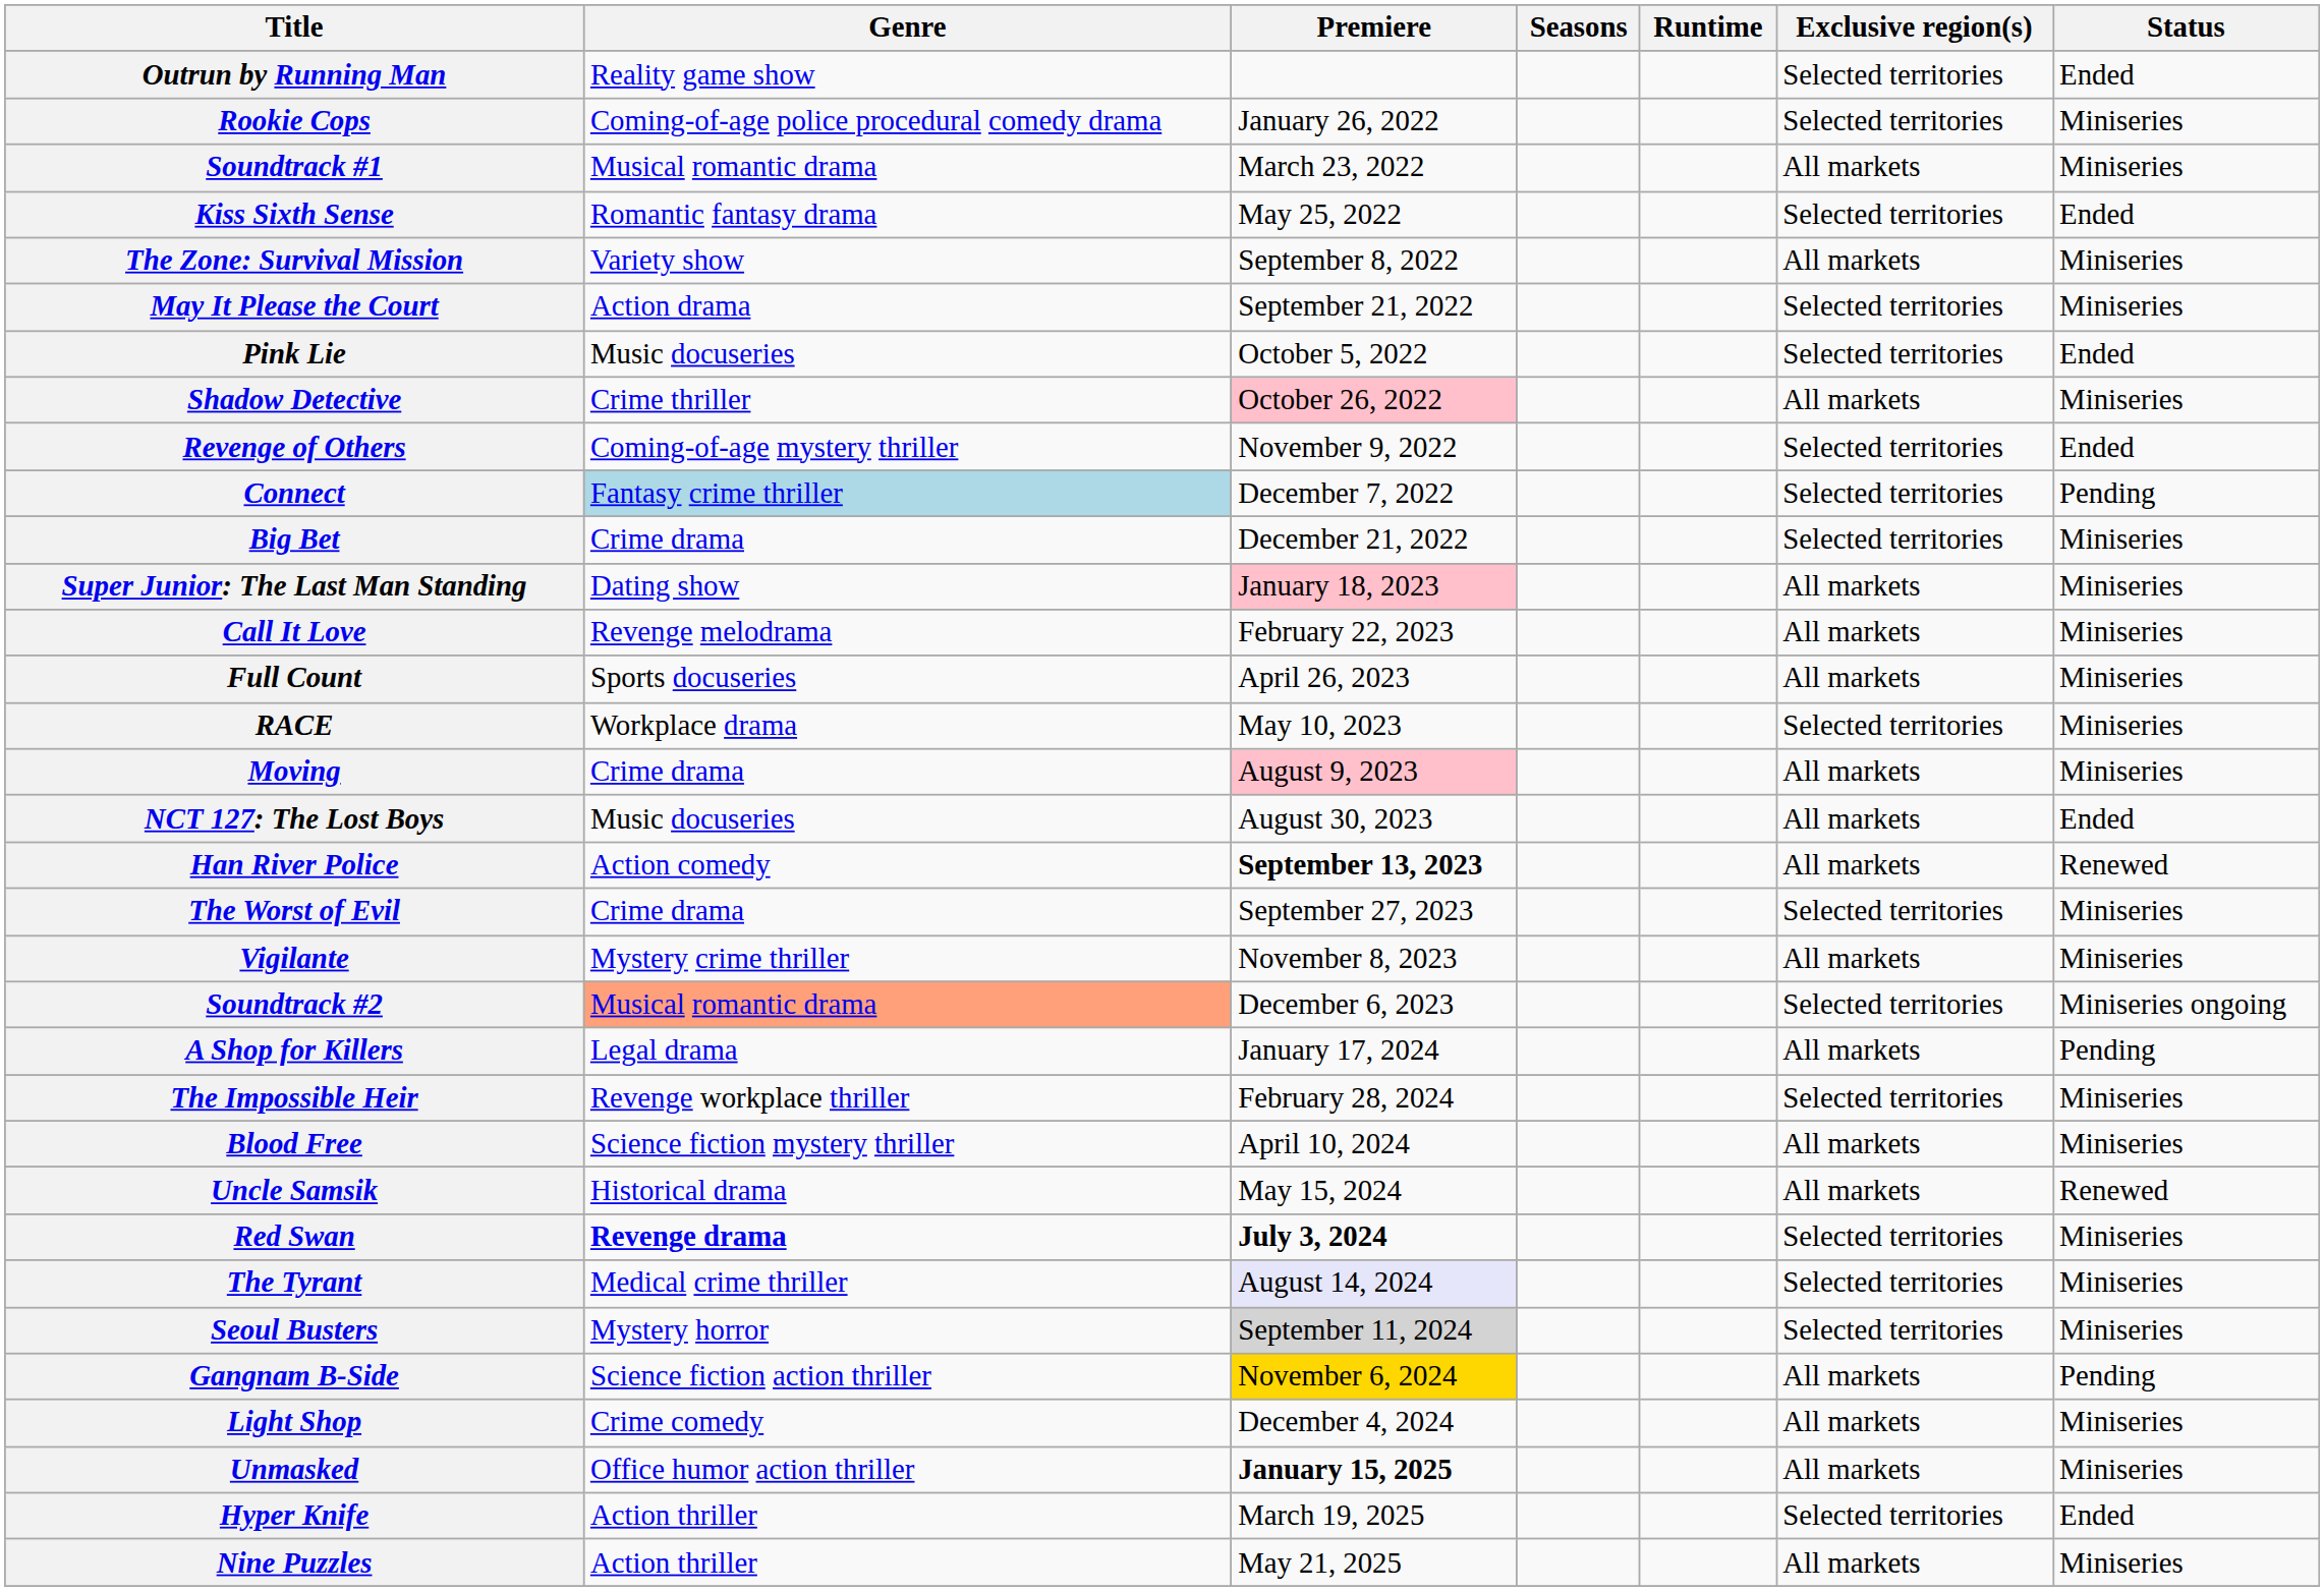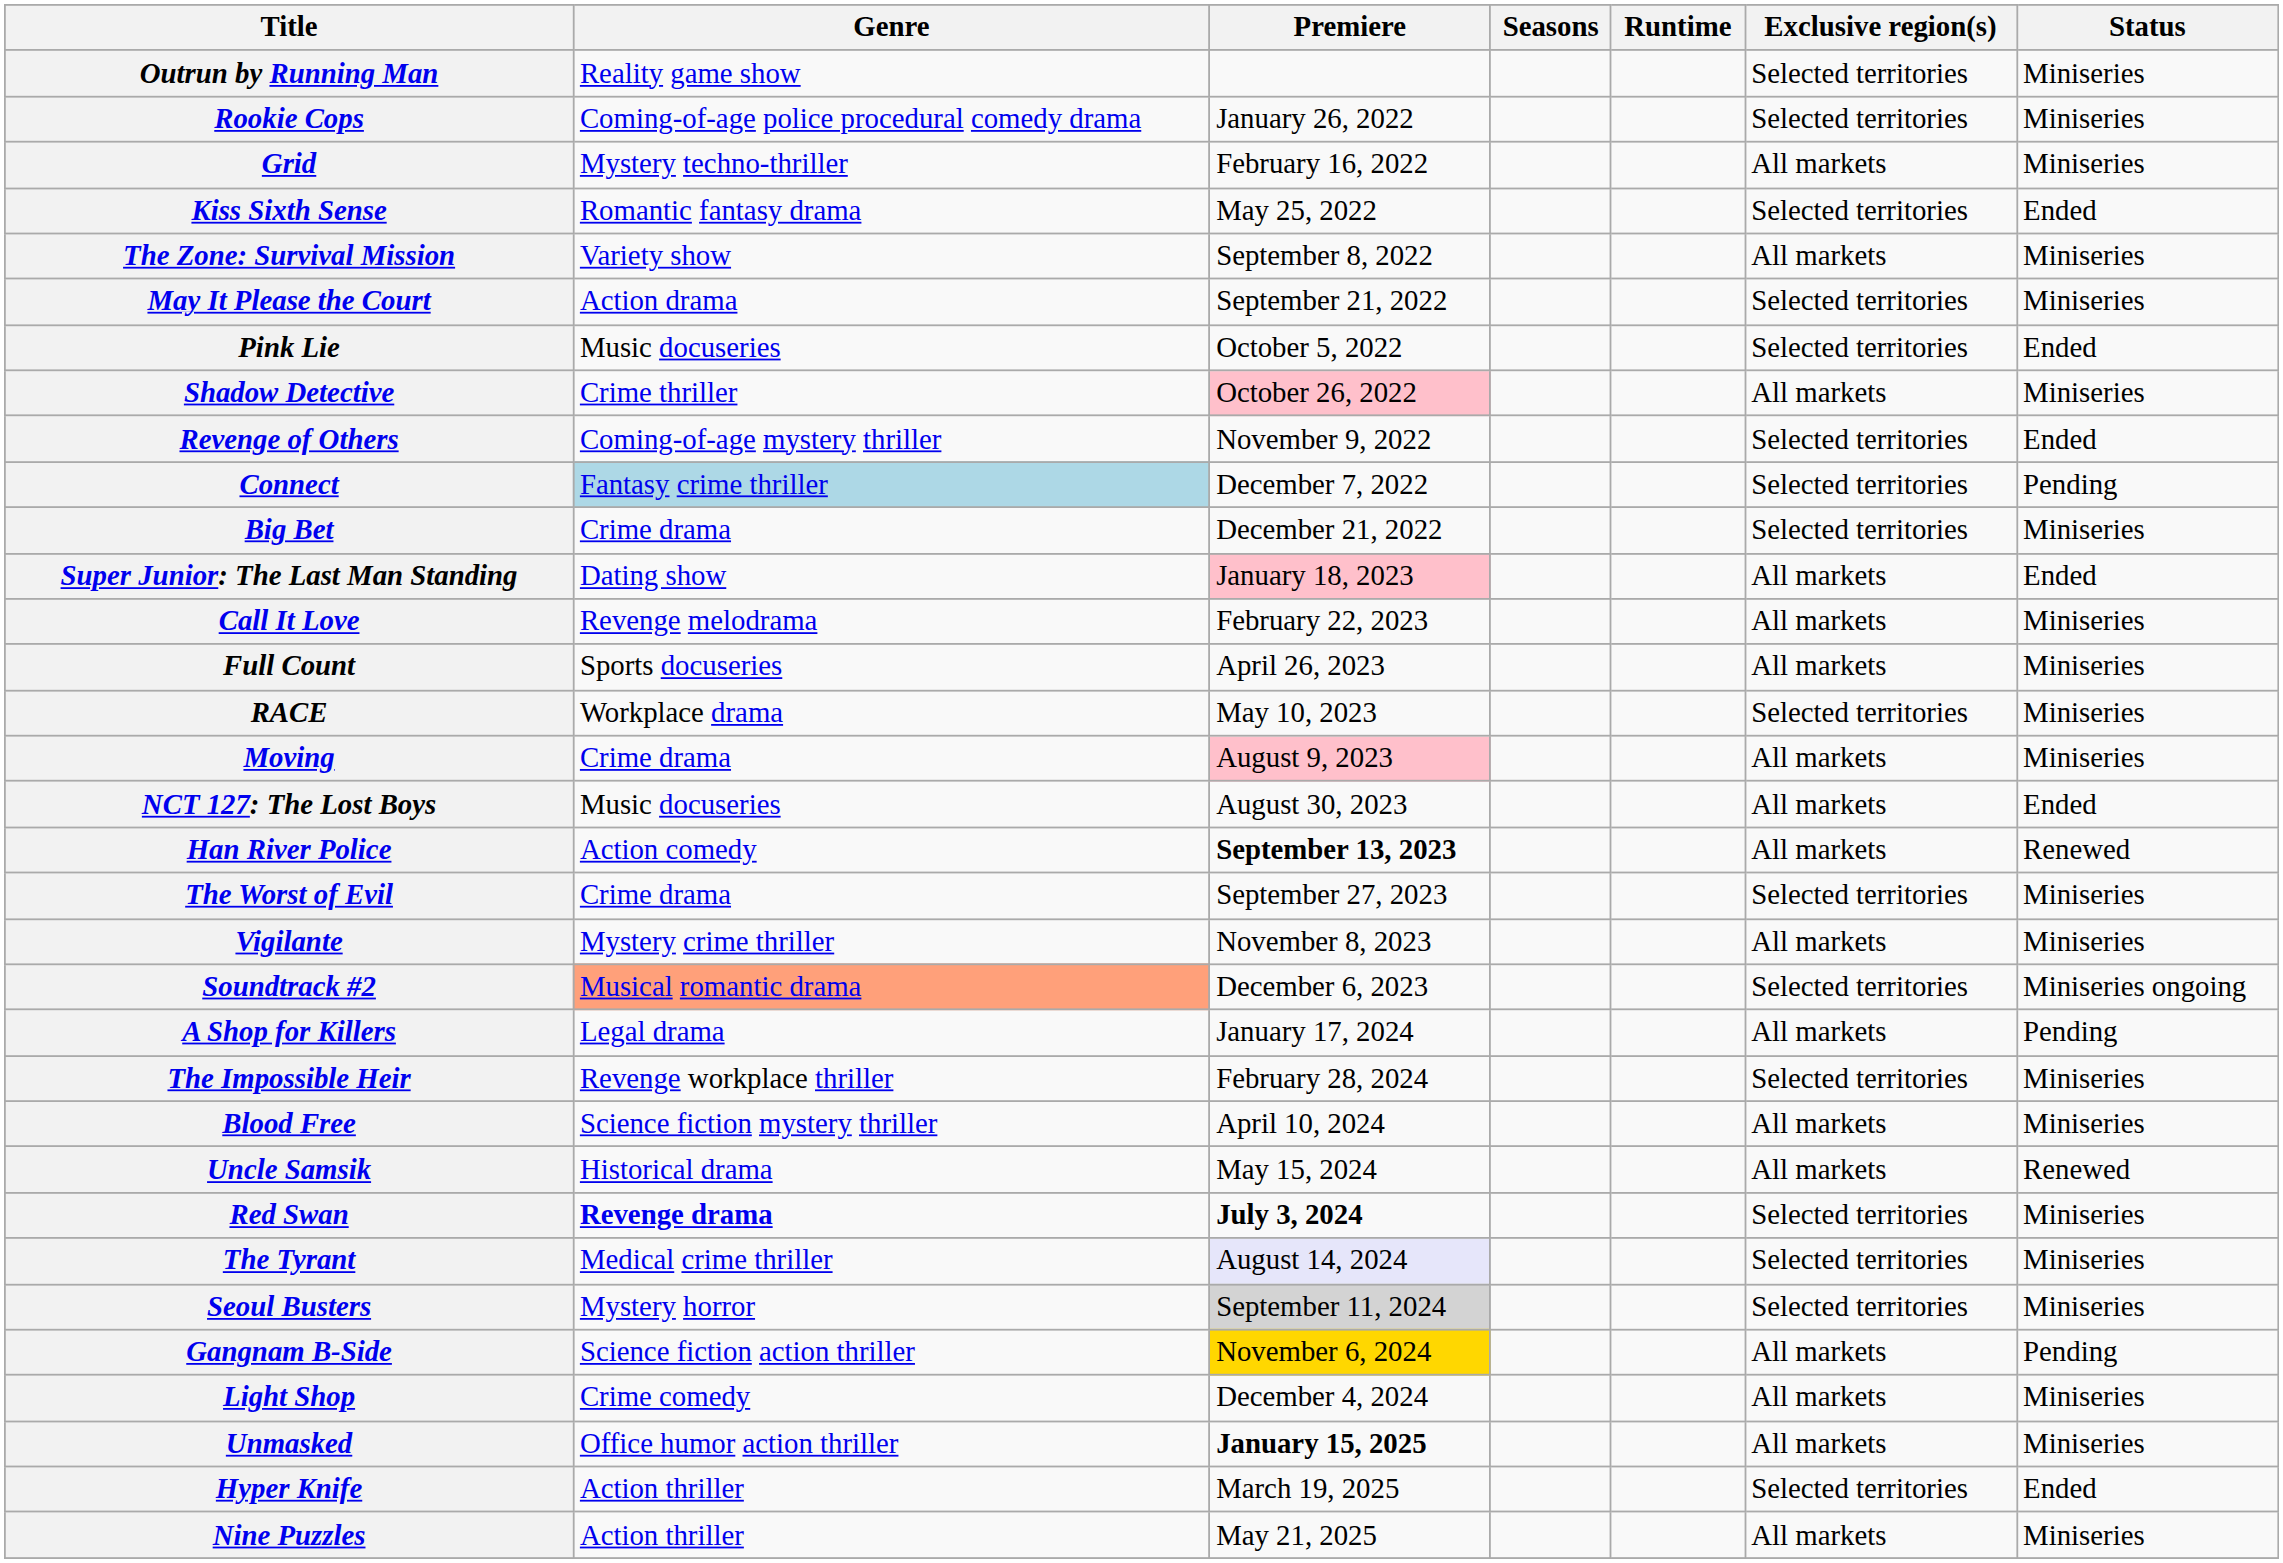 <table class="wikitable plainrowheaders sortable" style="width:100%;">
 <tr>
 <th style="width:25%;">Title</th>
 <th>Genre</th>
 <th>Premiere</th>
 <th>Seasons</th>
 <th>Runtime</th>
 <th>Exclusive region(s)</th>
 <th>Status</th>
 </tr>
 <tr>
 <th scope="row"><em>Outrun by <a href='#'>Running Man</a></em></th>
 <td><a href='#'>Reality</a> <a href='#'>game show</a></td>
 <td></td>
 <td></td>
 <td></td>
 <td>Selected territories</td>
-<td>Ended</td>
+<td>Miniseries</td>
 </tr>
 <tr>
 <th scope="row"><em><a href='#'>Rookie Cops</a></em></th>
 <td><a href='#'>Coming-of-age</a> <a href='#'>police procedural</a> <a href='#'>comedy drama</a></td>
 <td>January 26, 2022</td>
 <td></td>
 <td></td>
 <td>Selected territories</td>
 <td>Miniseries</td>
 </tr>
 <tr>
-<th scope="row"><em><a href='#'>Soundtrack #1</a></em></th>
-<td><a href='#'>Musical</a> <a href='#'>romantic drama</a></td>
-<td>March 23, 2022</td>
+<th scope="row"><em><a href='#'>Grid</a></em></th>
+<td><a href='#'>Mystery</a> <a href='#'>techno-thriller</a></td>
+<td>February 16, 2022</td>
 <td></td>
 <td></td>
 <td>All markets</td>
 <td>Miniseries</td>
 </tr>
 <tr>
 <th scope="row"><em><a href='#'>Kiss Sixth Sense</a></em></th>
 <td><a href='#'>Romantic</a> <a href='#'>fantasy drama</a></td>
 <td>May 25, 2022</td>
 <td></td>
 <td></td>
 <td>Selected territories</td>
 <td>Ended</td>
 </tr>
 <tr>
 <th scope="row"><em><a href='#'>The Zone: Survival Mission</a></em></th>
 <td><a href='#'>Variety show</a></td>
 <td>September 8, 2022</td>
 <td></td>
 <td></td>
 <td>All markets</td>
 <td>Miniseries</td>
 </tr>
 <tr>
 <th scope="row"><em><a href='#'>May It Please the Court</a></em></th>
 <td><a href='#'>Action drama</a></td>
 <td>September 21, 2022</td>
 <td></td>
 <td></td>
 <td>Selected territories</td>
 <td>Miniseries</td>
 </tr>
 <tr>
 <th scope="row"><em>Pink Lie</em></th>
 <td>Music <a href='#'>docuseries</a></td>
 <td>October 5, 2022</td>
 <td></td>
 <td></td>
 <td>Selected territories</td>
 <td>Ended</td>
 </tr>
 <tr>
 <th scope="row"><em><a href='#'>Shadow Detective</a></em></th>
 <td><a href='#'>Crime thriller</a></td>
 <td style="background: pink;">October 26, 2022</td>
 <td></td>
 <td></td>
 <td>All markets</td>
 <td>Miniseries</td>
 </tr>
 <tr>
 <th scope="row"><em><a href='#'>Revenge of Others</a></em></th>
 <td><a href='#'>Coming-of-age</a> <a href='#'>mystery</a> <a href='#'>thriller</a></td>
 <td>November 9, 2022</td>
 <td></td>
 <td></td>
 <td>Selected territories</td>
 <td>Ended</td>
 </tr>
 <tr>
 <th scope="row"><em><a href='#'>Connect</a></em></th>
 <td style="background: lightblue;"><a href='#'>Fantasy</a> <a href='#'>crime thriller</a></td>
 <td>December 7, 2022</td>
 <td></td>
 <td></td>
 <td>Selected territories</td>
 <td>Pending</td>
 </tr>
 <tr>
 <th scope="row"><em><a href='#'>Big Bet</a></em></th>
 <td><a href='#'>Crime drama</a></td>
 <td>December 21, 2022</td>
 <td></td>
 <td></td>
 <td>Selected territories</td>
 <td>Miniseries</td>
 </tr>
 <tr>
 <th scope="row"><em><a href='#'>Super Junior</a>: The Last Man Standing</em></th>
 <td><a href='#'>Dating show</a></td>
 <td style="background: pink;">January 18, 2023</td>
 <td></td>
 <td></td>
 <td>All markets</td>
-<td>Miniseries</td>
+<td>Ended</td>
 </tr>
 <tr>
 <th scope="row"><em><a href='#'>Call It Love</a></em></th>
 <td><a href='#'>Revenge</a> <a href='#'>melodrama</a></td>
 <td>February 22, 2023</td>
 <td></td>
 <td></td>
 <td>All markets</td>
 <td>Miniseries</td>
 </tr>
 <tr>
 <th scope="row"><em>Full Count</em></th>
 <td>Sports <a href='#'>docuseries</a></td>
 <td>April 26, 2023</td>
 <td></td>
 <td></td>
 <td>All markets</td>
 <td>Miniseries</td>
 </tr>
 <tr>
 <th scope="row"><em>RACE</em></th>
 <td>Workplace <a href='#'>drama</a></td>
 <td>May 10, 2023</td>
 <td></td>
 <td></td>
 <td>Selected territories</td>
 <td>Miniseries</td>
 </tr>
 <tr>
 <th scope="row"><em><a href='#'>Moving</a></em></th>
 <td><a href='#'>Crime drama</a></td>
 <td style="background: pink;">August 9, 2023</td>
 <td></td>
 <td></td>
 <td>All markets</td>
 <td>Miniseries</td>
 </tr>
 <tr>
 <th scope="row"><em><a href='#'>NCT 127</a>: The Lost Boys</em></th>
 <td>Music <a href='#'>docuseries</a></td>
 <td>August 30, 2023</td>
 <td></td>
 <td></td>
 <td>All markets</td>
 <td>Ended</td>
 </tr>
 <tr>
 <th scope="row"><em><a href='#'>Han River Police</a></em></th>
 <td><a href='#'>Action comedy</a></td>
 <td><strong>September 13, 2023</strong></td>
 <td></td>
 <td></td>
 <td>All markets</td>
 <td>Renewed</td>
 </tr>
 <tr>
 <th scope="row"><em><a href='#'>The Worst of Evil</a></em></th>
 <td><a href='#'>Crime drama</a></td>
 <td>September 27, 2023</td>
 <td></td>
 <td></td>
 <td>Selected territories</td>
 <td>Miniseries</td>
 </tr>
 <tr>
 <th scope="row"><em><a href='#'>Vigilante</a></em></th>
 <td><a href='#'>Mystery</a> <a href='#'>crime thriller</a></td>
 <td>November 8, 2023</td>
 <td></td>
 <td></td>
 <td>All markets</td>
 <td>Miniseries</td>
 </tr>
 <tr>
 <th scope="row"><em><a href='#'>Soundtrack #2</a></em></th>
 <td style="background: lightsalmon;"><a href='#'>Musical</a> <a href='#'>romantic drama</a></td>
 <td>December 6, 2023</td>
 <td></td>
 <td></td>
 <td>Selected territories</td>
 <td>Miniseries ongoing</td>
 </tr>
 <tr>
 <th scope="row"><em><a href='#'>A Shop for Killers</a></em></th>
 <td><a href='#'>Legal drama</a></td>
 <td>January 17, 2024</td>
 <td></td>
 <td></td>
 <td>All markets</td>
 <td>Pending</td>
 </tr>
 <tr>
 <th scope="row"><em><a href='#'>The Impossible Heir</a></em></th>
 <td><a href='#'>Revenge</a> workplace <a href='#'>thriller</a></td>
 <td>February 28, 2024</td>
 <td></td>
 <td></td>
 <td>Selected territories</td>
 <td>Miniseries</td>
 </tr>
 <tr>
 <th scope="row"><em><a href='#'>Blood Free</a></em></th>
 <td><a href='#'>Science fiction</a> <a href='#'>mystery</a> <a href='#'>thriller</a></td>
 <td>April 10, 2024</td>
 <td></td>
 <td></td>
 <td>All markets</td>
 <td>Miniseries</td>
 </tr>
 <tr>
 <th scope="row"><em><a href='#'>Uncle Samsik</a></em></th>
 <td><a href='#'>Historical drama</a></td>
 <td>May 15, 2024</td>
 <td></td>
 <td></td>
 <td>All markets</td>
 <td>Renewed</td>
 </tr>
 <tr>
 <th scope="row"><em><a href='#'>Red Swan</a></em></th>
 <td><strong><a href='#'>Revenge drama</a></strong></td>
 <td><strong>July 3, 2024</strong></td>
 <td></td>
 <td></td>
 <td>Selected territories</td>
 <td>Miniseries</td>
 </tr>
 <tr>
 <th scope="row"><em><a href='#'>The Tyrant</a></em></th>
 <td><a href='#'>Medical</a> <a href='#'>crime thriller</a></td>
 <td style="background: lavender;">August 14, 2024</td>
 <td></td>
 <td></td>
 <td>Selected territories</td>
 <td>Miniseries</td>
 </tr>
 <tr>
 <th scope="row"><em><a href='#'>Seoul Busters</a></em></th>
 <td><a href='#'>Mystery</a> <a href='#'>horror</a></td>
 <td style="background: lightgrey;">September 11, 2024</td>
 <td></td>
 <td></td>
 <td>Selected territories</td>
 <td>Miniseries</td>
 </tr>
 <tr>
 <th scope="row"><em><a href='#'>Gangnam B-Side</a></em></th>
 <td><a href='#'>Science fiction</a> <a href='#'>action thriller</a></td>
 <td style="background: gold;">November 6, 2024</td>
 <td></td>
 <td></td>
 <td>All markets</td>
 <td>Pending</td>
 </tr>
 <tr>
 <th scope="row"><em><a href='#'>Light Shop</a></em></th>
 <td><a href='#'>Crime comedy</a></td>
 <td>December 4, 2024</td>
 <td></td>
 <td></td>
 <td>All markets</td>
 <td>Miniseries</td>
 </tr>
 <tr>
 <th scope="row"><em><a href='#'>Unmasked</a></em></th>
 <td><a href='#'>Office humor</a> <a href='#'>action thriller</a></td>
 <td><strong>January 15, 2025</strong></td>
 <td></td>
 <td></td>
 <td>All markets</td>
 <td>Miniseries</td>
 </tr>
 <tr>
 <th scope="row"><em><a href='#'>Hyper Knife</a></em></th>
 <td><a href='#'>Action thriller</a></td>
 <td>March 19, 2025</td>
 <td></td>
 <td></td>
 <td>Selected territories</td>
 <td>Ended</td>
 </tr>
 <tr>
 <th scope="row"><em><a href='#'>Nine Puzzles</a></em></th>
 <td><a href='#'>Action thriller</a></td>
 <td>May 21, 2025</td>
 <td></td>
 <td></td>
 <td>All markets</td>
 <td>Miniseries</td>
 </tr>
 <tr>
 </tr>
 </table>
